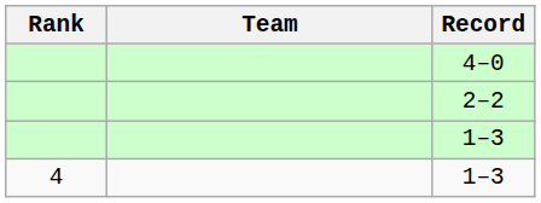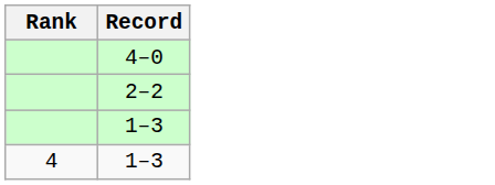 <table class="wikitable" style="text-align: center">
 <tr>
 <th width=50>Rank</th>
-<th width=175>Team</th>
 <th width=50>Record</th>
 </tr>
 <tr bgcolor=ccffcc>
 <td></td>
-<td align=left></td>
 <td>4–0</td>
 </tr>
 <tr bgcolor=ccffcc>
 <td></td>
-<td align=left></td>
 <td>2–2</td>
 </tr>
 <tr bgcolor=ccffcc>
 <td></td>
-<td align=left></td>
 <td>1–3</td>
 </tr>
 <tr>
 <td>4</td>
-<td align=left></td>
 <td>1–3</td>
 </tr>
 </table>
